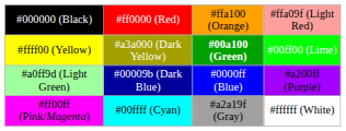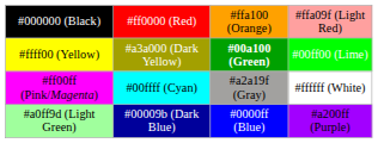 <table class="wikitable" style="text-align: center; width: 30pc;">
 <tr>
 <td style="color: white; background-color: #000000;">#000000 (Black)</td>
 <td style="color: white; background-color: #ff0000;">#ff0000 (Red)</td>
 <td style="color: black; background-color: #ffa100;">#ffa100 (Orange)</td>
 <td style="color: black; background-color: #ffa09f;">#ffa09f (Light Red)</td>
 </tr>
 <tr>
 <td style="color: black; background-color: #ffff00;">#ffff00 (Yellow)</td>
 <td style="color: white; background-color: #a3a000;">#a3a000 (Dark Yellow)</td>
 <td style="color: white; background-color: #00a100;"><strong>#00a100 (Green)</strong></td>
 <td style="color: white; background-color: #00ff00;">#00ff00 (Lime)</td>
 </tr>
 <tr>
+<td style="color: black; background-color: #ff00ff;">#ff00ff (Pink/<em>Magenta</em>)</td>
+<td style="color: black; background-color: #00ffff;">#00ffff (Cyan)</td>
+<td style="color: black; background-color: #a2a19f;">#a2a19f (Gray)</td>
+<td style="color: black; background-color: #ffffff;">#ffffff (White)</td>
+</tr>
+<tr>
 <td style="color: black; background-color: #a0ff9d;">#a0ff9d (Light Green)</td>
 <td style="color: white; background-color: #00009b;">#00009b (Dark Blue)</td>
 <td style="color: white; background-color: #0000ff;">#0000ff (Blue)</td>
 <td style="color: black; background-color: #a200ff;">#a200ff (Purple)</td>
 </tr>
-<tr>
-<td style="color: black; background-color: #ff00ff;">#ff00ff (Pink/<em>Magenta</em>)</td>
-<td style="color: black; background-color: #00ffff;">#00ffff (Cyan)</td>
-<td style="color: black; background-color: #a2a19f;">#a2a19f (Gray)</td>
-<td style="color: black; background-color: #ffffff;">#ffffff (White)</td>
-</tr>
 </table>
